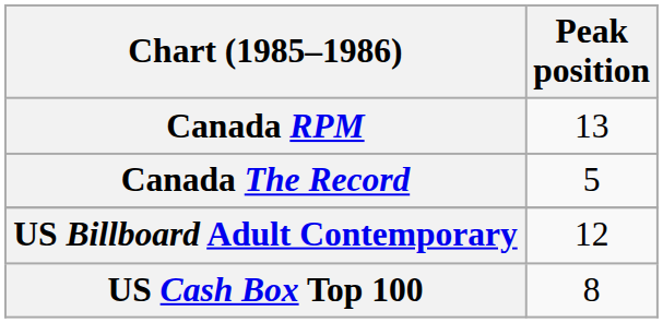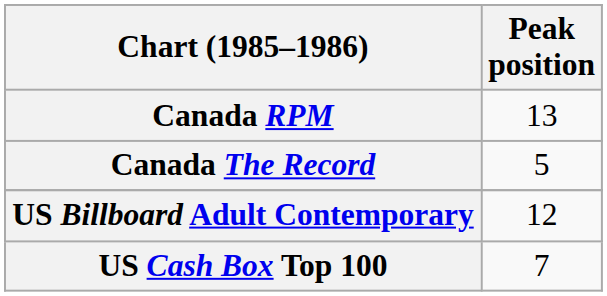 <table class="wikitable sortable plainrowheaders" style="text-align:center">
 <tr>
 <th scope="col">Chart (1985–1986)</th>
 <th scope="col">Peak<br>position</th>
 </tr>
 <tr>
 <th scope="row">Canada <em><a href='#'>RPM</a></em></th>
 <td>13</td>
 </tr>
 <tr>
 <th scope="row">Canada <em><a href='#'>The Record</a></em></th>
 <td>5</td>
 </tr>
 <tr>
 </tr>
 <tr>
 </tr>
 <tr>
 </tr>
 <tr>
 </tr>
 <tr>
 </tr>
 <tr>
 <th scope="row">US <em>Billboard</em> <a href='#'>Adult Contemporary</a></th>
 <td>12</td>
 </tr>
 <tr>
 <th scope="row">US <em><a href='#'>Cash Box</a></em> Top 100 </th>
-<td>8</td>
+<td>7</td>
 </tr>
 </table>
